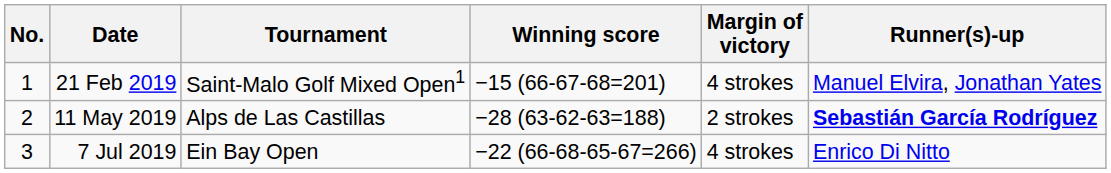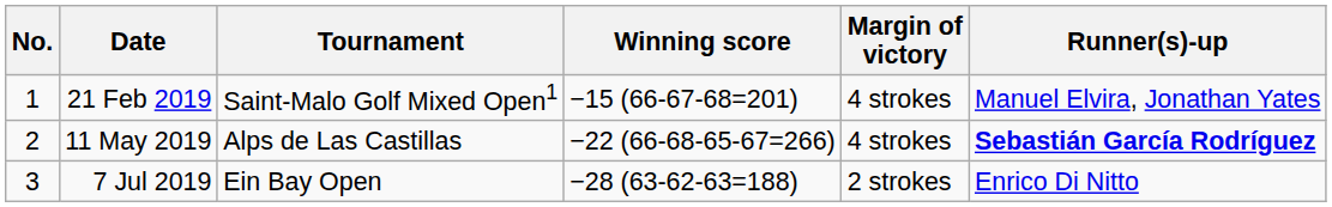 <table class="wikitable" style="font-size:95%;">
 <tr>
 <th>No.</th>
 <th>Date</th>
 <th>Tournament</th>
 <th>Winning score</th>
 <th>Margin of<br>victory</th>
 <th>Runner(s)-up</th>
 </tr>
 <tr>
 <td align=center>1</td>
 <td align=right>21 Feb <a href='#'>2019</a></td>
 <td>Saint-Malo Golf Mixed Open<sup>1</sup></td>
 <td>−15 (66-67-68=201)</td>
 <td>4 strokes</td>
 <td> <a href='#'>Manuel Elvira</a>,  <a href='#'>Jonathan Yates</a></td>
 </tr>
 <tr>
 <td align=center>2</td>
 <td align=right>11 May 2019</td>
 <td>Alps de Las Castillas</td>
-<td>−28 (63-62-63=188)</td>
-<td>2 strokes</td>
+<td>−22 (66-68-65-67=266)</td>
+<td>4 strokes</td>
 <td><strong> <a href='#'>Sebastián García Rodríguez</a></strong></td>
 </tr>
 <tr>
 <td align=center>3</td>
 <td align=right>7 Jul 2019</td>
 <td>Ein Bay Open</td>
-<td>−22 (66-68-65-67=266)</td>
-<td>4 strokes</td>
+<td>−28 (63-62-63=188)</td>
+<td>2 strokes</td>
 <td> <a href='#'>Enrico Di Nitto</a></td>
 </tr>
 </table>
